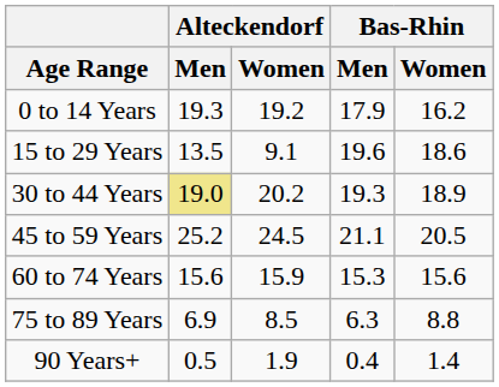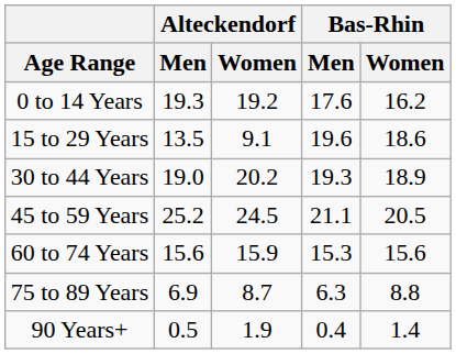 <table class="wikitable" style="text-align:center;">
 <tr>
 <th></th>
 <th colspan=2>Alteckendorf</th>
 <th colspan=2>Bas-Rhin</th>
 </tr>
 <tr>
 <th>Age Range</th>
 <th>Men</th>
 <th>Women</th>
 <th>Men</th>
 <th>Women</th>
 </tr>
 <tr>
 <td>0 to 14 Years</td>
 <td>19.3</td>
 <td>19.2</td>
-<td>17.9</td>
+<td>17.6</td>
 <td>16.2</td>
 </tr>
 <tr>
 <td>15 to 29 Years</td>
 <td>13.5</td>
 <td>9.1</td>
 <td>19.6</td>
 <td>18.6</td>
 </tr>
 <tr>
 <td>30 to 44 Years</td>
-<td style="background: khaki;">19.0</td>
+<td>19.0</td>
 <td>20.2</td>
 <td>19.3</td>
 <td>18.9</td>
 </tr>
 <tr>
 <td>45 to 59 Years</td>
 <td>25.2</td>
 <td>24.5</td>
 <td>21.1</td>
 <td>20.5</td>
 </tr>
 <tr>
 <td>60 to 74 Years</td>
 <td>15.6</td>
 <td>15.9</td>
 <td>15.3</td>
 <td>15.6</td>
 </tr>
 <tr>
 <td>75 to 89 Years</td>
 <td>6.9</td>
-<td>8.5</td>
+<td>8.7</td>
 <td>6.3</td>
 <td>8.8</td>
 </tr>
 <tr>
 <td>90 Years+</td>
 <td>0.5</td>
 <td>1.9</td>
 <td>0.4</td>
 <td>1.4</td>
 </tr>
 </table>
